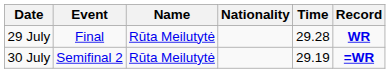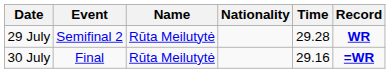 <table class="wikitable" style=text-align:center>
 <tr>
 <th>Date</th>
 <th>Event</th>
 <th>Name</th>
 <th>Nationality</th>
 <th>Time</th>
 <th>Record</th>
 </tr>
 <tr>
 <td>29 July</td>
-<td><a href='#'>Final</a></td>
+<td><a href='#'>Semifinal 2</a></td>
 <td align=left><a href='#'>Rūta Meilutytė</a></td>
 <td align=left></td>
 <td>29.28</td>
 <td><strong><a href='#'>WR</a></strong></td>
 </tr>
 <tr>
 <td>30 July</td>
-<td><a href='#'>Semifinal 2</a></td>
+<td><a href='#'>Final</a></td>
 <td align=left><a href='#'>Rūta Meilutytė</a></td>
 <td align=left></td>
-<td>29.19</td>
+<td>29.16</td>
 <td><strong><a href='#'>=WR</a></strong></td>
 </tr>
 </table>
